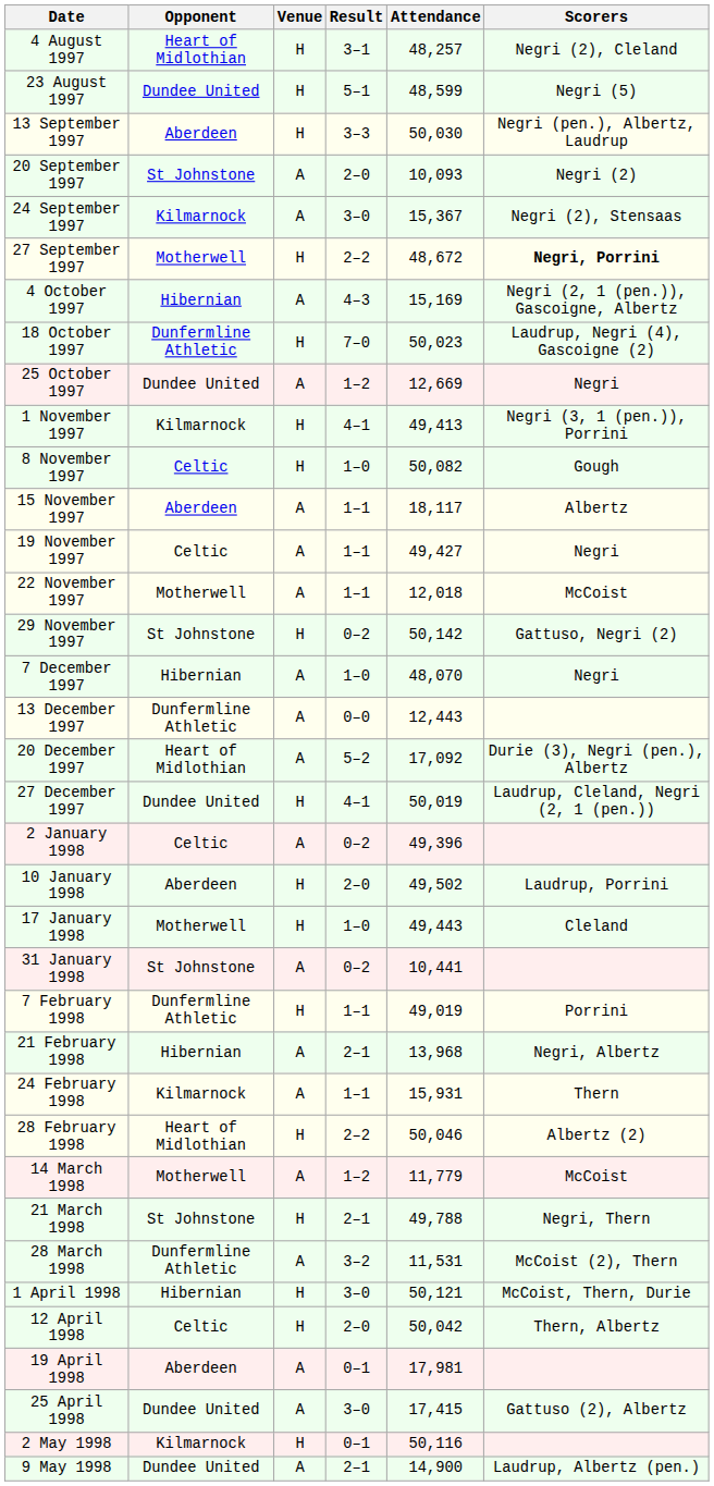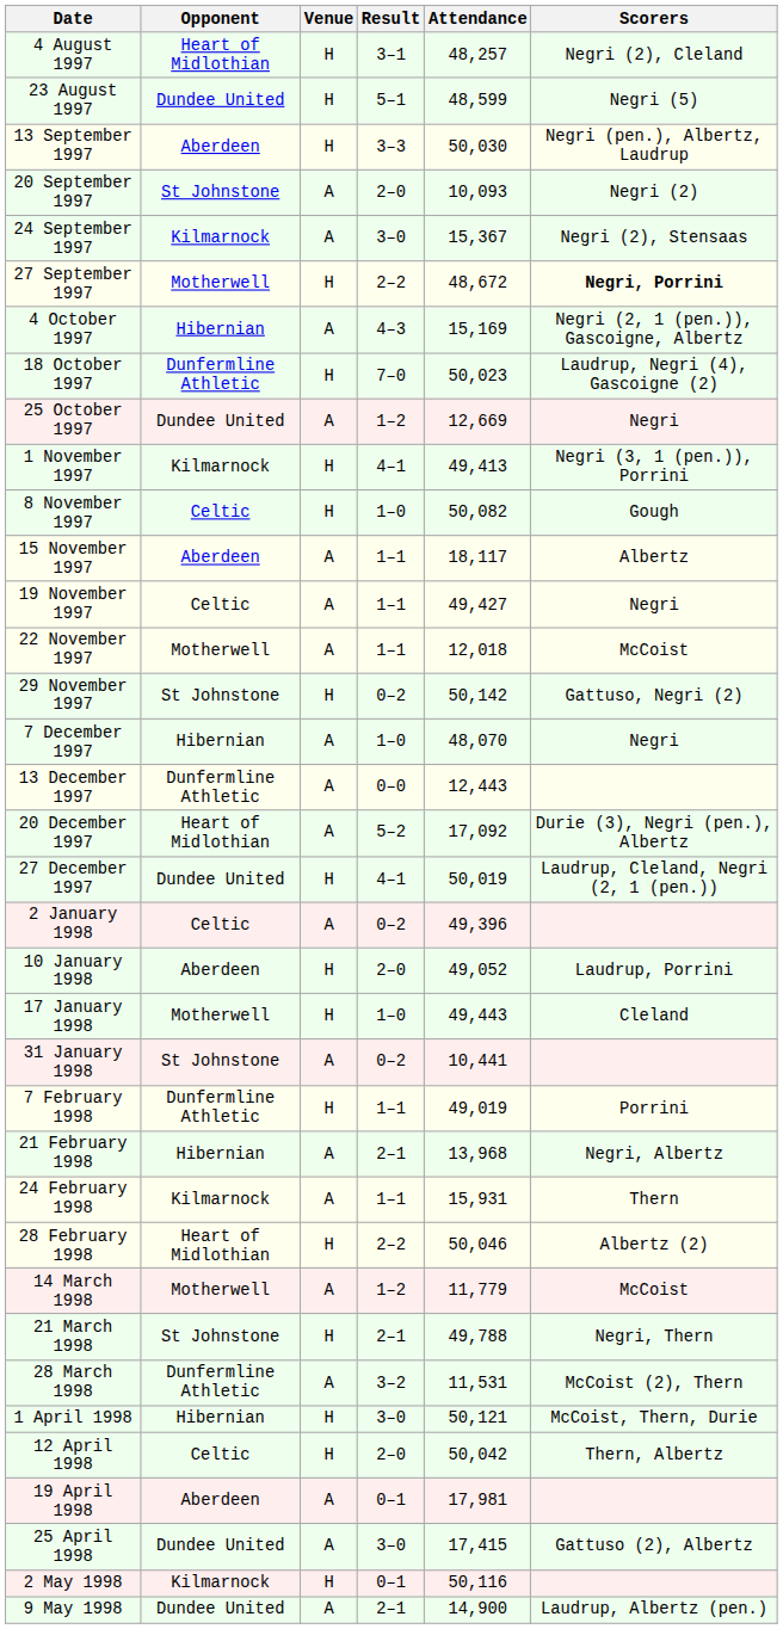 <table class="wikitable sortable" style="font-size:100%; text-align:center">
 <tr>
 <th>Date</th>
 <th>Opponent</th>
 <th>Venue</th>
 <th>Result</th>
 <th>Attendance</th>
 <th>Scorers</th>
 </tr>
 <tr bgcolor = "#EEFFEE">
 <td>4 August 1997</td>
 <td><a href='#'>Heart of Midlothian</a></td>
 <td>H</td>
 <td>3–1</td>
 <td>48,257</td>
 <td>Negri (2), Cleland</td>
 </tr>
 <tr bgcolor = "#EEFFEE">
 <td>23 August 1997</td>
 <td><a href='#'>Dundee United</a></td>
 <td>H</td>
 <td>5–1</td>
 <td>48,599</td>
 <td>Negri (5)</td>
 </tr>
 <tr bgcolor = "#FFFFEE">
 <td>13 September 1997</td>
 <td><a href='#'>Aberdeen</a></td>
 <td>H</td>
 <td>3–3</td>
 <td>50,030</td>
 <td>Negri (pen.), Albertz, Laudrup</td>
 </tr>
 <tr bgcolor = "#EEFFEE">
 <td>20 September 1997</td>
 <td><a href='#'>St Johnstone</a></td>
 <td>A</td>
 <td>2–0</td>
 <td>10,093</td>
 <td>Negri (2)</td>
 </tr>
 <tr bgcolor = "#EEFFEE">
 <td>24 September 1997</td>
 <td><a href='#'>Kilmarnock</a></td>
 <td>A</td>
 <td>3–0</td>
 <td>15,367</td>
 <td>Negri (2), Stensaas</td>
 </tr>
 <tr bgcolor = "#FFFFEE">
 <td>27 September 1997</td>
 <td><a href='#'>Motherwell</a></td>
 <td>H</td>
 <td>2–2</td>
 <td>48,672</td>
 <td><strong>Negri, Porrini</strong></td>
 </tr>
 <tr bgcolor = "#EEFFEE">
 <td>4 October 1997</td>
 <td><a href='#'>Hibernian</a></td>
 <td>A</td>
 <td>4–3</td>
 <td>15,169</td>
 <td>Negri (2, 1 (pen.)), Gascoigne, Albertz</td>
 </tr>
 <tr bgcolor = "#EEFFEE">
 <td>18 October 1997</td>
 <td><a href='#'>Dunfermline Athletic</a></td>
 <td>H</td>
 <td>7–0</td>
 <td>50,023</td>
 <td>Laudrup, Negri (4), Gascoigne (2)</td>
 </tr>
 <tr bgcolor = "#FFEEEE">
 <td>25 October 1997</td>
 <td>Dundee United</td>
 <td>A</td>
 <td>1–2</td>
 <td>12,669</td>
 <td>Negri</td>
 </tr>
 <tr bgcolor = "#EEFFEE">
 <td>1 November 1997</td>
 <td>Kilmarnock</td>
 <td>H</td>
 <td>4–1</td>
 <td>49,413</td>
 <td>Negri (3, 1 (pen.)), Porrini</td>
 </tr>
 <tr bgcolor = "#EEFFEE">
 <td>8 November 1997</td>
 <td><a href='#'>Celtic</a></td>
 <td>H</td>
 <td>1–0</td>
 <td>50,082</td>
 <td>Gough</td>
 </tr>
 <tr bgcolor = "#FFFFEE">
 <td>15 November 1997</td>
 <td><a href='#'>Aberdeen</a></td>
 <td>A</td>
 <td>1–1</td>
 <td>18,117</td>
 <td>Albertz</td>
 </tr>
 <tr bgcolor = "#FFFFEE">
 <td>19 November 1997</td>
 <td>Celtic</td>
 <td>A</td>
 <td>1–1</td>
 <td>49,427</td>
 <td>Negri</td>
 </tr>
 <tr bgcolor = "#FFFFEE">
 <td>22 November 1997</td>
 <td>Motherwell</td>
 <td>A</td>
 <td>1–1</td>
 <td>12,018</td>
 <td>McCoist</td>
 </tr>
 <tr bgcolor = "#EEFFEE">
 <td>29 November 1997</td>
 <td>St Johnstone</td>
 <td>H</td>
 <td>0–2</td>
 <td>50,142</td>
 <td>Gattuso, Negri (2)</td>
 </tr>
 <tr bgcolor = "#EEFFEE">
 <td>7 December 1997</td>
 <td>Hibernian</td>
 <td>A</td>
 <td>1–0</td>
 <td>48,070</td>
 <td>Negri</td>
 </tr>
 <tr bgcolor = "#FFFFEE">
 <td>13 December 1997</td>
 <td>Dunfermline Athletic</td>
 <td>A</td>
 <td>0–0</td>
 <td>12,443</td>
 <td></td>
 </tr>
 <tr bgcolor = "#EEFFEE">
 <td>20 December 1997</td>
 <td>Heart of Midlothian</td>
 <td>A</td>
 <td>5–2</td>
 <td>17,092</td>
 <td>Durie (3), Negri (pen.), Albertz</td>
 </tr>
 <tr bgcolor = "#EEFFEE">
 <td>27 December 1997</td>
 <td>Dundee United</td>
 <td>H</td>
 <td>4–1</td>
 <td>50,019</td>
 <td>Laudrup, Cleland, Negri (2, 1 (pen.))</td>
 </tr>
 <tr bgcolor = "#FFEEEE">
 <td>2 January 1998</td>
 <td>Celtic</td>
 <td>A</td>
 <td>0–2</td>
 <td>49,396</td>
 <td></td>
 </tr>
 <tr bgcolor = "#EEFFEE">
 <td>10 January 1998</td>
 <td>Aberdeen</td>
 <td>H</td>
 <td>2–0</td>
-<td>49,502</td>
+<td>49,052</td>
 <td>Laudrup, Porrini</td>
 </tr>
 <tr bgcolor = "#EEFFEE">
 <td>17 January 1998</td>
 <td>Motherwell</td>
 <td>H</td>
 <td>1–0</td>
 <td>49,443</td>
 <td>Cleland</td>
 </tr>
 <tr bgcolor = "#FFEEEE">
 <td>31 January 1998</td>
 <td>St Johnstone</td>
 <td>A</td>
 <td>0–2</td>
 <td>10,441</td>
 <td></td>
 </tr>
 <tr bgcolor = "#FFFFEE">
 <td>7 February 1998</td>
 <td>Dunfermline Athletic</td>
 <td>H</td>
 <td>1–1</td>
 <td>49,019</td>
 <td>Porrini</td>
 </tr>
 <tr bgcolor = "#EEFFEE">
 <td>21 February 1998</td>
 <td>Hibernian</td>
 <td>A</td>
 <td>2–1</td>
 <td>13,968</td>
 <td>Negri, Albertz</td>
 </tr>
 <tr bgcolor = "#FFFFEE">
 <td>24 February 1998</td>
 <td>Kilmarnock</td>
 <td>A</td>
 <td>1–1</td>
 <td>15,931</td>
 <td>Thern</td>
 </tr>
 <tr bgcolor = "#FFFFEE">
 <td>28 February 1998</td>
 <td>Heart of Midlothian</td>
 <td>H</td>
 <td>2–2</td>
 <td>50,046</td>
 <td>Albertz (2)</td>
 </tr>
 <tr bgcolor = "#FFEEEE">
 <td>14 March 1998</td>
 <td>Motherwell</td>
 <td>A</td>
 <td>1–2</td>
 <td>11,779</td>
 <td>McCoist</td>
 </tr>
 <tr bgcolor = "#EEFFEE">
 <td>21 March 1998</td>
 <td>St Johnstone</td>
 <td>H</td>
 <td>2–1</td>
 <td>49,788</td>
 <td>Negri,  Thern</td>
 </tr>
 <tr bgcolor = "#EEFFEE">
 <td>28 March 1998</td>
 <td>Dunfermline Athletic</td>
 <td>A</td>
 <td>3–2</td>
 <td>11,531</td>
 <td> McCoist (2), Thern</td>
 </tr>
 <tr bgcolor = "#EEFFEE">
 <td>1 April 1998</td>
 <td>Hibernian</td>
 <td>H</td>
 <td>3–0</td>
 <td>50,121</td>
 <td>McCoist, Thern, Durie</td>
 </tr>
 <tr bgcolor = "#EEFFEE">
 <td>12 April 1998</td>
 <td>Celtic</td>
 <td>H</td>
 <td>2–0</td>
 <td>50,042</td>
 <td>Thern, Albertz</td>
 </tr>
 <tr bgcolor = "#FFEEEE">
 <td>19 April 1998</td>
 <td>Aberdeen</td>
 <td>A</td>
 <td>0–1</td>
 <td>17,981</td>
 <td></td>
 </tr>
 <tr bgcolor = "#EEFFEE">
 <td>25 April 1998</td>
 <td>Dundee United</td>
 <td>A</td>
 <td>3–0</td>
 <td>17,415</td>
 <td>Gattuso (2), Albertz</td>
 </tr>
 <tr bgcolor = "#FFEEEE">
 <td>2 May 1998</td>
 <td>Kilmarnock</td>
 <td>H</td>
 <td>0–1</td>
 <td>50,116</td>
 <td></td>
 </tr>
 <tr bgcolor = "#EEFFEE">
 <td>9 May 1998</td>
 <td>Dundee United</td>
 <td>A</td>
 <td>2–1</td>
 <td>14,900</td>
 <td>Laudrup, Albertz (pen.)</td>
 </tr>
 </table>
